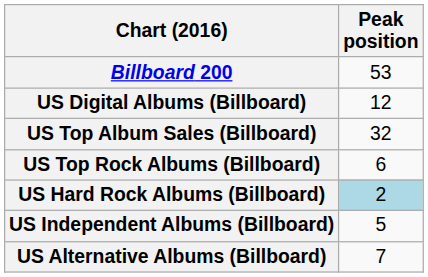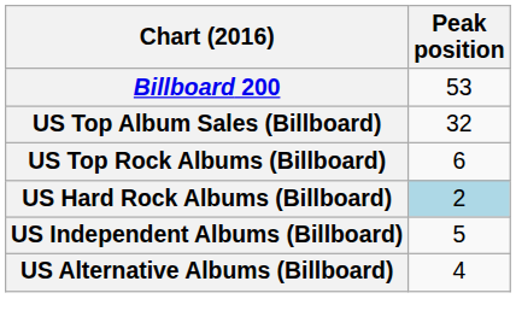 <table class="wikitable sortable plainrowheaders" style="text-align: center;">
 <tr>
 <th>Chart (2016)</th>
 <th>Peak<br>position</th>
 </tr>
 <tr>
 <th scope="row"><a href='#'><em>Billboard</em> 200</a></th>
 <td>53</td>
-</tr>
-<tr>
-<th scope="row">US Digital Albums (Billboard)</th>
-<td>12</td>
 </tr>
 <tr>
 <th scope="row">US Top Album Sales (Billboard)</th>
 <td>32</td>
 </tr>
 <tr>
 <th scope="row">US Top Rock Albums (Billboard)</th>
 <td>6</td>
 </tr>
 <tr>
 <th scope="row">US Hard Rock Albums (Billboard)</th>
 <td style="background: lightblue;">2</td>
 </tr>
 <tr>
 <th scope="row">US Independent Albums (Billboard)</th>
 <td>5</td>
 </tr>
 <tr>
 <th scope="row">US Alternative Albums (Billboard)</th>
-<td>7</td>
+<td>4</td>
 </tr>
 </table>
